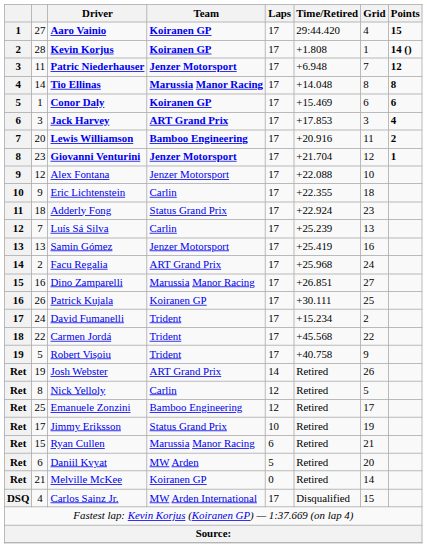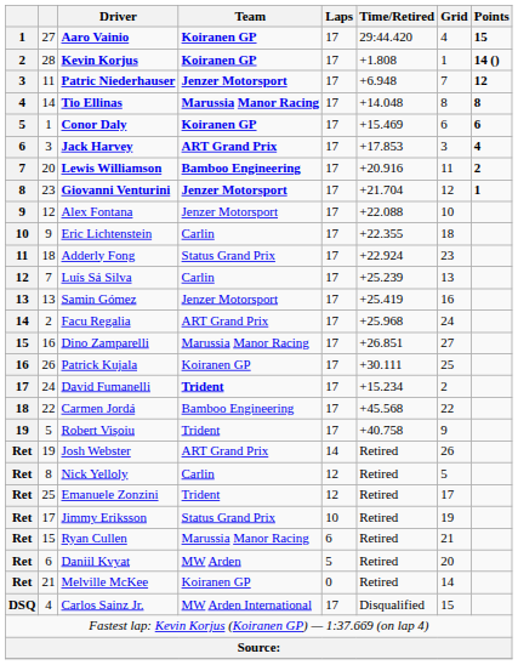 <table class="wikitable" style="font-size:85%">
 <tr>
 <th></th>
 <th></th>
 <th>Driver</th>
 <th>Team</th>
 <th>Laps</th>
 <th>Time/Retired</th>
 <th>Grid</th>
 <th>Points</th>
 </tr>
 <tr>
 <th>1</th>
 <td align="center">27</td>
 <td> <strong><a href='#'>Aaro Vainio</a></strong></td>
 <td><strong><a href='#'>Koiranen GP</a></strong></td>
 <td>17</td>
 <td>29:44.420</td>
 <td>4</td>
 <td><strong>15</strong></td>
 </tr>
 <tr>
 <th>2</th>
 <td align="center">28</td>
 <td> <strong><a href='#'>Kevin Korjus</a></strong></td>
 <td><strong><a href='#'>Koiranen GP</a></strong></td>
 <td>17</td>
 <td>+1.808</td>
 <td>1</td>
 <td><strong>14 ()</strong></td>
 </tr>
 <tr>
 <th>3</th>
 <td align="center">11</td>
 <td> <strong><a href='#'>Patric Niederhauser</a></strong></td>
 <td><strong><a href='#'>Jenzer Motorsport</a></strong></td>
 <td>17</td>
 <td>+6.948</td>
 <td>7</td>
 <td><strong>12</strong></td>
 </tr>
 <tr>
 <th>4</th>
 <td align="center">14</td>
 <td> <strong><a href='#'>Tio Ellinas</a></strong></td>
 <td><strong><a href='#'>Marussia</a> <a href='#'>Manor Racing</a></strong></td>
 <td>17</td>
 <td>+14.048</td>
 <td>8</td>
 <td><strong>8</strong></td>
 </tr>
 <tr>
 <th>5</th>
 <td align="center">1</td>
 <td> <strong><a href='#'>Conor Daly</a></strong></td>
 <td><strong><a href='#'>Koiranen GP</a></strong></td>
 <td>17</td>
 <td>+15.469</td>
 <td>6</td>
 <td><strong>6</strong></td>
 </tr>
 <tr>
 <th>6</th>
 <td align="center">3</td>
 <td> <strong><a href='#'>Jack Harvey</a></strong></td>
 <td><strong><a href='#'>ART Grand Prix</a></strong></td>
 <td>17</td>
 <td>+17.853</td>
 <td>3</td>
 <td><strong>4</strong></td>
 </tr>
 <tr>
 <th>7</th>
 <td align="center">20</td>
 <td> <strong><a href='#'>Lewis Williamson</a></strong></td>
 <td><strong><a href='#'>Bamboo Engineering</a></strong></td>
 <td>17</td>
 <td>+20.916</td>
 <td>11</td>
 <td><strong>2</strong></td>
 </tr>
 <tr>
 <th>8</th>
 <td align="center">23</td>
 <td> <strong><a href='#'>Giovanni Venturini</a></strong></td>
 <td><strong><a href='#'>Jenzer Motorsport</a></strong></td>
 <td>17</td>
 <td>+21.704</td>
 <td>12</td>
 <td><strong>1</strong></td>
 </tr>
 <tr>
 <th>9</th>
 <td align="center">12</td>
 <td> <a href='#'>Alex Fontana</a></td>
 <td><a href='#'>Jenzer Motorsport</a></td>
 <td>17</td>
 <td>+22.088</td>
 <td>10</td>
 <td></td>
 </tr>
 <tr>
 <th>10</th>
 <td align="center">9</td>
 <td> <a href='#'>Eric Lichtenstein</a></td>
 <td><a href='#'>Carlin</a></td>
 <td>17</td>
 <td>+22.355</td>
 <td>18</td>
 <td></td>
 </tr>
 <tr>
 <th>11</th>
 <td align="center">18</td>
 <td> <a href='#'>Adderly Fong</a></td>
 <td><a href='#'>Status Grand Prix</a></td>
 <td>17</td>
 <td>+22.924</td>
 <td>23</td>
 <td></td>
 </tr>
 <tr>
 <th>12</th>
 <td align="center">7</td>
 <td> <a href='#'>Luís Sá Silva</a></td>
 <td><a href='#'>Carlin</a></td>
 <td>17</td>
 <td>+25.239</td>
 <td>13</td>
 <td></td>
 </tr>
 <tr>
 <th>13</th>
 <td align="center">13</td>
 <td> <a href='#'>Samin Gómez</a></td>
 <td><a href='#'>Jenzer Motorsport</a></td>
 <td>17</td>
 <td>+25.419</td>
 <td>16</td>
 <td></td>
 </tr>
 <tr>
 <th>14</th>
 <td align="center">2</td>
 <td> <a href='#'>Facu Regalia</a></td>
 <td><a href='#'>ART Grand Prix</a></td>
 <td>17</td>
 <td>+25.968</td>
 <td>24</td>
 <td></td>
 </tr>
 <tr>
 <th>15</th>
 <td align="center">16</td>
 <td> <a href='#'>Dino Zamparelli</a></td>
 <td><a href='#'>Marussia</a> <a href='#'>Manor Racing</a></td>
 <td>17</td>
 <td>+26.851</td>
 <td>27</td>
 <td></td>
 </tr>
 <tr>
 <th>16</th>
 <td align="center">26</td>
 <td> <a href='#'>Patrick Kujala</a></td>
 <td><a href='#'>Koiranen GP</a></td>
 <td>17</td>
 <td>+30.111</td>
 <td>25</td>
 <td></td>
 </tr>
 <tr>
 <th>17</th>
 <td align="center">24</td>
 <td> <a href='#'>David Fumanelli</a></td>
-<td><a href='#'>Trident</a></td>
+<td><strong><a href='#'>Trident</a></strong></td>
 <td>17</td>
 <td>+15.234</td>
 <td>2</td>
 <td></td>
 </tr>
 <tr>
 <th>18</th>
 <td align="center">22</td>
 <td> <a href='#'>Carmen Jordá</a></td>
-<td><a href='#'>Trident</a></td>
+<td><a href='#'>Bamboo Engineering</a></td>
 <td>17</td>
 <td>+45.568</td>
 <td>22</td>
 <td></td>
 </tr>
 <tr>
 <th>19</th>
 <td align="center">5</td>
 <td> <a href='#'>Robert Vișoiu</a></td>
 <td><a href='#'>Trident</a></td>
 <td>17</td>
 <td>+40.758</td>
 <td>9</td>
 <td></td>
 </tr>
 <tr>
 <th>Ret</th>
 <td align="center">19</td>
 <td> <a href='#'>Josh Webster</a></td>
 <td><a href='#'>ART Grand Prix</a></td>
 <td>14</td>
 <td>Retired</td>
 <td>26</td>
 <td></td>
 </tr>
 <tr>
 <th>Ret</th>
 <td align="center">8</td>
 <td> <a href='#'>Nick Yelloly</a></td>
 <td><a href='#'>Carlin</a></td>
 <td>12</td>
 <td>Retired</td>
 <td>5</td>
 <td></td>
 </tr>
 <tr>
 <th>Ret</th>
 <td align="center">25</td>
 <td> <a href='#'>Emanuele Zonzini</a></td>
-<td><a href='#'>Bamboo Engineering</a></td>
+<td><a href='#'>Trident</a></td>
 <td>12</td>
 <td>Retired</td>
 <td>17</td>
 <td></td>
 </tr>
 <tr>
 <th>Ret</th>
 <td align="center">17</td>
 <td> <a href='#'>Jimmy Eriksson</a></td>
 <td><a href='#'>Status Grand Prix</a></td>
 <td>10</td>
 <td>Retired</td>
 <td>19</td>
 <td></td>
 </tr>
 <tr>
 <th>Ret</th>
 <td align="center">15</td>
 <td> <a href='#'>Ryan Cullen</a></td>
 <td><a href='#'>Marussia</a> <a href='#'>Manor Racing</a></td>
 <td>6</td>
 <td>Retired</td>
 <td>21</td>
 <td></td>
 </tr>
 <tr>
 <th>Ret</th>
 <td align="center">6</td>
 <td> <a href='#'>Daniil Kvyat</a></td>
 <td><a href='#'>MW</a> <a href='#'>Arden</a></td>
 <td>5</td>
 <td>Retired</td>
 <td>20</td>
 <td></td>
 </tr>
 <tr>
 <th>Ret</th>
 <td align="center">21</td>
 <td> <a href='#'>Melville McKee</a></td>
 <td><a href='#'>Koiranen GP</a></td>
 <td>0</td>
 <td>Retired</td>
 <td>14</td>
 <td></td>
 </tr>
 <tr>
 <th>DSQ</th>
 <td align="center">4</td>
 <td> <a href='#'>Carlos Sainz Jr.</a></td>
 <td><a href='#'>MW</a> <a href='#'>Arden International</a></td>
 <td>17</td>
 <td>Disqualified</td>
 <td>15</td>
 <td></td>
 </tr>
 <tr>
 <td colspan="8" align="center"><em>Fastest lap: <a href='#'>Kevin Korjus</a> (<a href='#'>Koiranen GP</a>) — 1:37.669 (on lap 4)</em></td>
 </tr>
 <tr>
 <th colspan="8">Source:</th>
 </tr>
 <tr>
 </tr>
 </table>
